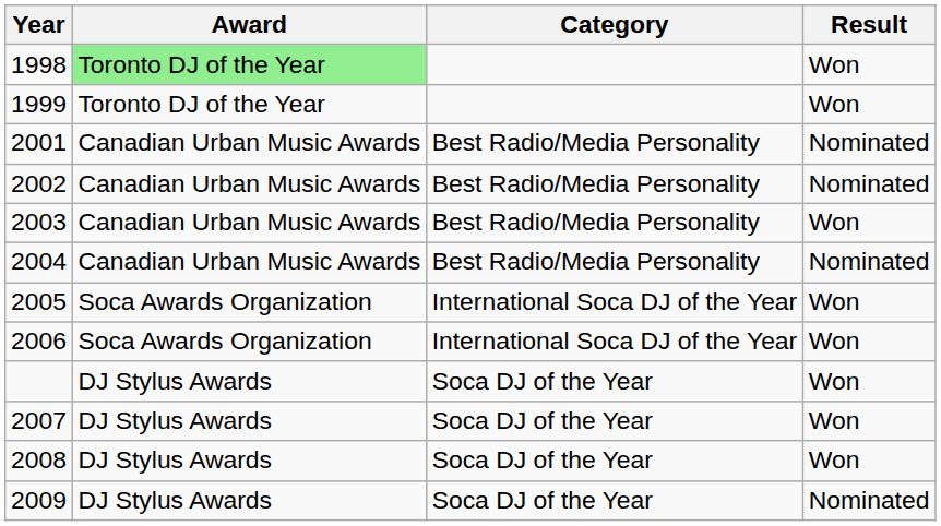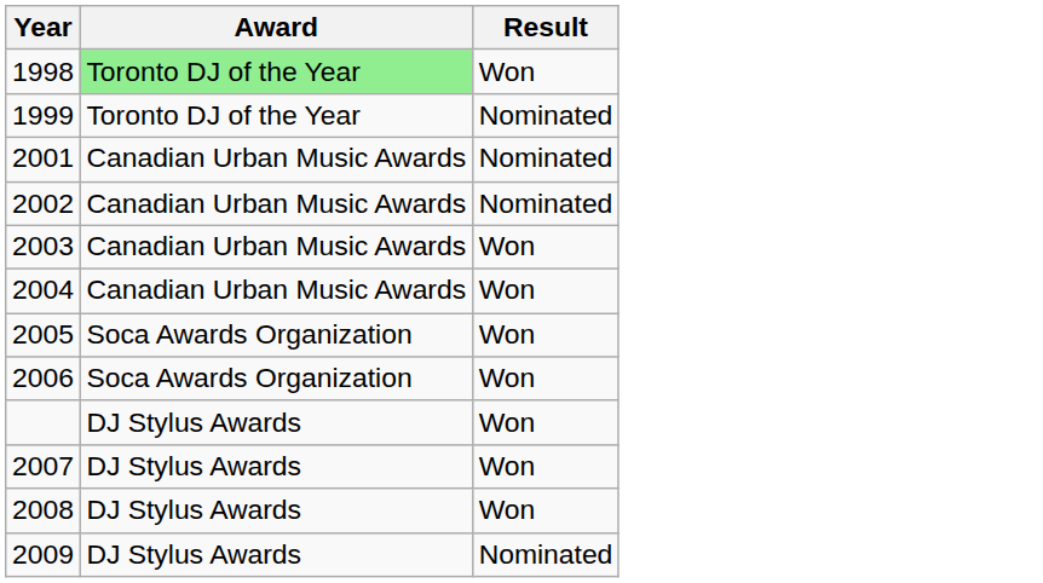 <table class="wikitable">
 <tr>
 <th>Year</th>
 <th>Award</th>
-<th>Category</th>
 <th>Result</th>
 </tr>
 <tr>
 <td>1998</td>
 <td style="background: lightgreen;">Toronto DJ of the Year</td>
-<td></td>
 <td>Won<br></td>
 </tr>
 <tr>
 <td>1999</td>
 <td>Toronto DJ of the Year</td>
-<td></td>
-<td>Won</td>
+<td>Nominated</td>
 </tr>
 <tr>
 <td>2001</td>
 <td>Canadian Urban Music Awards</td>
-<td>Best Radio/Media Personality</td>
 <td>Nominated</td>
 </tr>
 <tr>
 <td>2002</td>
 <td>Canadian Urban Music Awards</td>
-<td>Best Radio/Media Personality</td>
 <td>Nominated</td>
 </tr>
 <tr>
 <td>2003</td>
 <td>Canadian Urban Music Awards</td>
-<td>Best Radio/Media Personality</td>
 <td>Won</td>
 </tr>
 <tr>
 <td>2004</td>
 <td>Canadian Urban Music Awards</td>
-<td>Best Radio/Media Personality</td>
-<td>Nominated</td>
+<td>Won</td>
 </tr>
 <tr>
 <td>2005</td>
 <td>Soca Awards Organization</td>
-<td>International Soca DJ of the Year</td>
 <td>Won</td>
 </tr>
 <tr>
 <td>2006</td>
 <td>Soca Awards Organization</td>
-<td>International Soca DJ of the Year</td>
 <td>Won</td>
 </tr>
 <tr>
 <td></td>
 <td>DJ Stylus Awards</td>
-<td>Soca DJ of the Year</td>
 <td>Won</td>
 </tr>
 <tr>
 <td>2007</td>
 <td>DJ Stylus Awards</td>
-<td>Soca DJ of the Year</td>
 <td>Won</td>
 </tr>
 <tr>
 <td>2008</td>
 <td>DJ Stylus Awards</td>
-<td>Soca DJ of the Year</td>
 <td>Won</td>
 </tr>
 <tr>
 <td>2009</td>
 <td>DJ Stylus Awards</td>
-<td>Soca DJ of the Year</td>
 <td>Nominated</td>
 </tr>
 </table>
